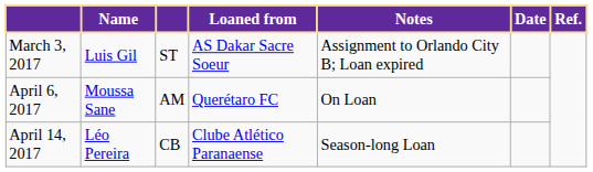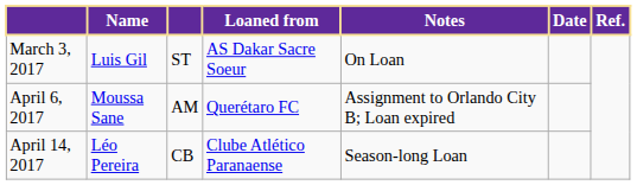 <table class="wikitable sortable" style="width:90%; text-align:center; font-size:95%; text-align:left;">
 <tr>
 <th style="background:#5E299A; color:white; border:2px solid #F8E196;"></th>
 <th style="background:#5E299A; color:white; border:2px solid #F8E196;">Name</th>
 <th style="background:#5E299A; color:white; border:2px solid #F8E196;"></th>
 <th style="background:#5E299A; color:white; border:2px solid #F8E196;">Loaned from</th>
 <th style="background:#5E299A; color:white; border:2px solid #F8E196;">Notes</th>
 <th style="background:#5E299A; color:white; border:2px solid #F8E196;">Date</th>
 <th style="background:#5E299A; color:white; border:2px solid #F8E196;">Ref.</th>
 </tr>
 <tr>
 <td>March 3, 2017</td>
 <td> <a href='#'>Luis Gil</a></td>
 <td>ST</td>
 <td> <a href='#'>AS Dakar Sacre Soeur</a></td>
-<td>Assignment to Orlando City B; Loan expired</td>
+<td>On Loan</td>
 <td></td>
 </tr>
 <tr>
 <td>April 6, 2017</td>
 <td> <a href='#'>Moussa Sane</a></td>
 <td>AM</td>
 <td> <a href='#'>Querétaro FC</a></td>
-<td>On Loan</td>
+<td>Assignment to Orlando City B; Loan expired</td>
 <td></td>
 </tr>
 <tr>
 <td>April 14, 2017</td>
 <td> <a href='#'>Léo Pereira</a></td>
 <td>CB</td>
 <td> <a href='#'>Clube Atlético Paranaense</a></td>
 <td>Season-long Loan</td>
 <td></td>
 </tr>
 </table>
